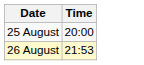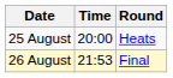 <table class="wikitable">
 <tr>
 <th>Date</th>
 <th>Time</th>
+<th>Round</th>
 </tr>
 <tr>
 <td>25 August</td>
 <td>20:00</td>
+<td><a href='#'>Heats</a></td>
 </tr>
 <tr style=background:lemonchiffon>
 <td>26 August</td>
 <td>21:53</td>
+<td><a href='#'>Final</a></td>
 </tr>
 </table>
